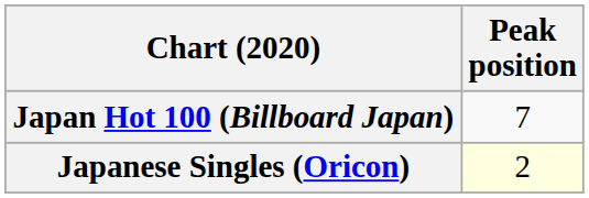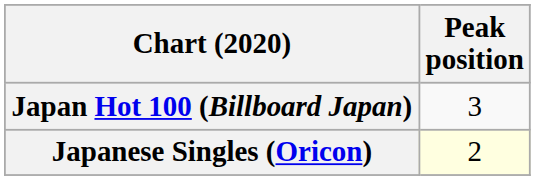 <table class="wikitable sortable plainrowheaders" style="text-align:center">
 <tr>
 <th scope="col">Chart (2020)</th>
 <th scope="col">Peak<br>position</th>
 </tr>
 <tr>
 <th scope="row">Japan <a href='#'>Hot 100</a> (<em>Billboard Japan</em>)</th>
-<td>7</td>
+<td>3</td>
 </tr>
 <tr>
 <th scope="row">Japanese Singles (<a href='#'>Oricon</a>)</th>
 <td style="background: lightyellow;">2</td>
 </tr>
 </table>
